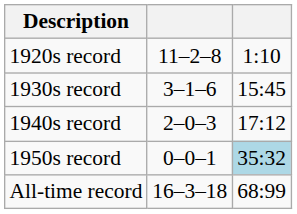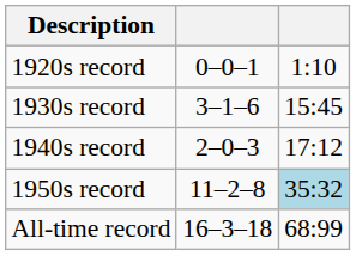 <table class="wikitable">
 <tr>
 <th>Description</th>
 <th></th>
 <th></th>
 </tr>
 <tr>
 <td>1920s record</td>
-<td align="center">11–2–8</td>
+<td align="center">0–0–1</td>
 <td align="center">1:10</td>
 </tr>
 <tr>
 <td>1930s record</td>
 <td align="center">3–1–6</td>
 <td align="center">15:45</td>
 </tr>
 <tr>
 <td>1940s record</td>
 <td align="center">2–0–3</td>
 <td align="center">17:12</td>
 </tr>
 <tr>
 <td>1950s record</td>
-<td align="center">0–0–1</td>
+<td align="center">11–2–8</td>
 <td align="center" style="background: lightblue;">35:32</td>
 </tr>
 <tr>
 <td>All-time record</td>
 <td align="center">16–3–18</td>
 <td align="center">68:99</td>
 </tr>
 </table>
